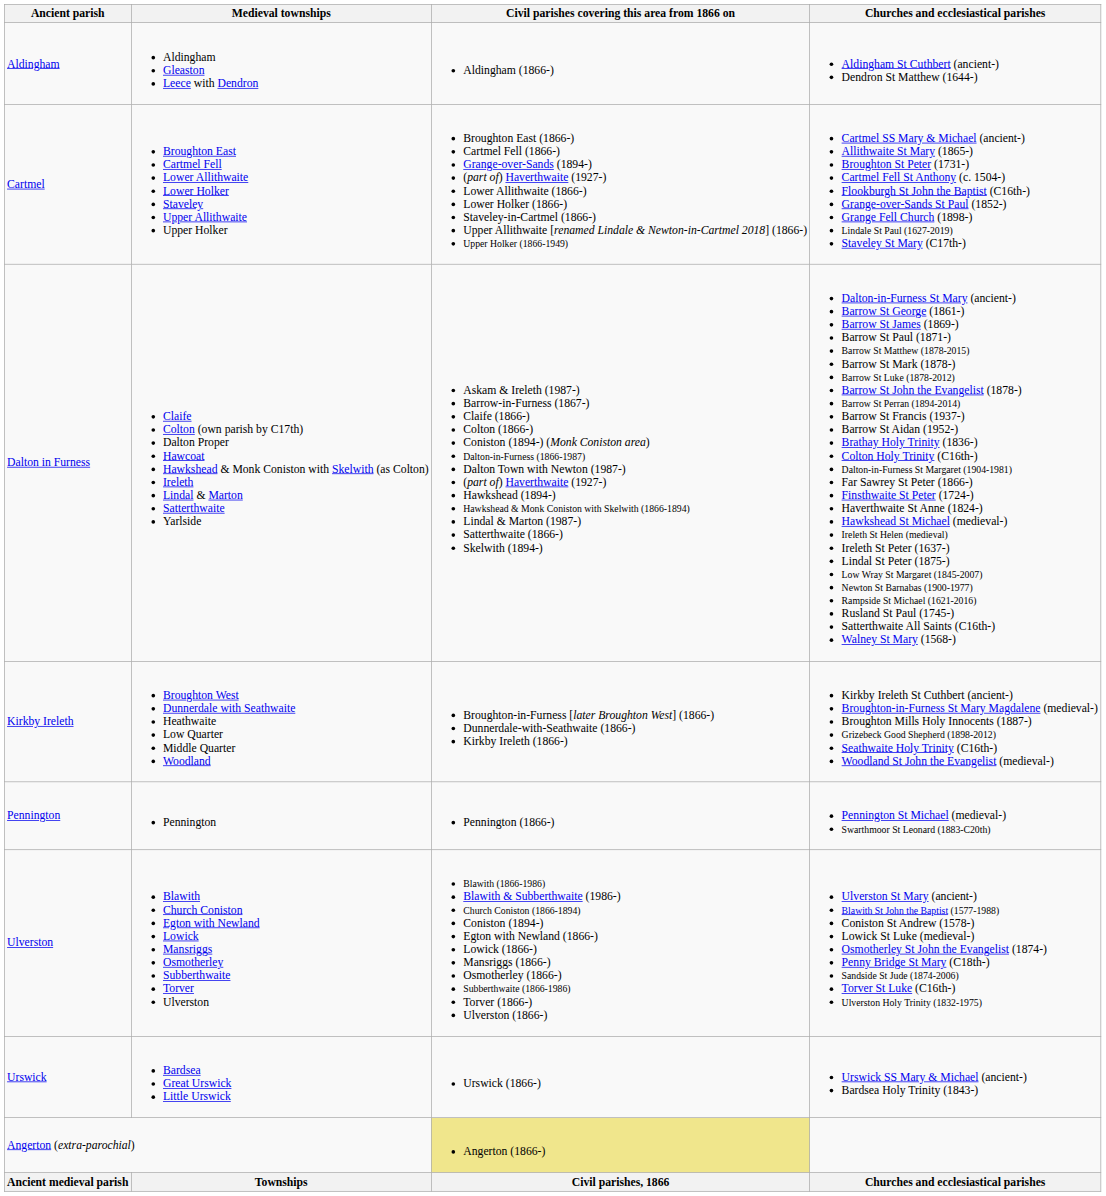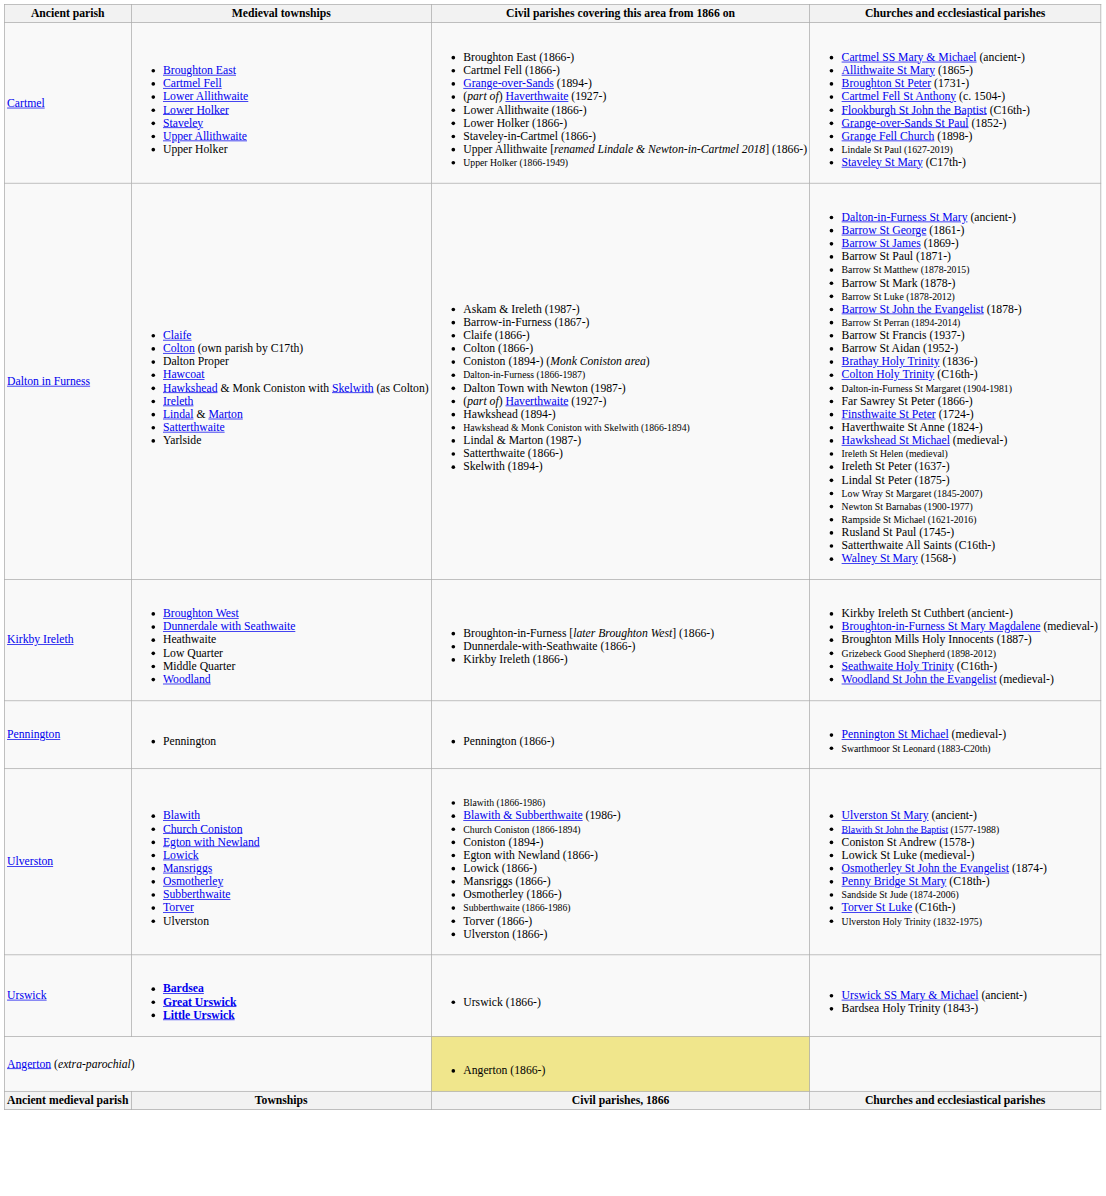 <table class="wikitable">
 <tr>
 <th>Ancient parish</th>
 <th>Medieval townships</th>
 <th>Civil parishes covering this area from 1866 on</th>
 <th>Churches and ecclesiastical parishes</th>
-</tr>
-<tr>
-<td><a href='#'>Aldingham</a></td>
-<td><br><ul><li>Aldingham</li><li><a href='#'>Gleaston</a></li><li><a href='#'>Leece</a> with <a href='#'>Dendron</a></li></ul></td>
-<td><br><ul><li>Aldingham (1866-)</li></ul></td>
-<td><br><ul><li><a href='#'>Aldingham St Cuthbert</a> (ancient-)</li><li>Dendron St Matthew (1644-)</li></ul></td>
 </tr>
 <tr>
 <td><a href='#'>Cartmel</a></td>
 <td><br><ul><li><a href='#'>Broughton East</a></li><li><a href='#'>Cartmel Fell</a></li><li><a href='#'>Lower Allithwaite</a></li><li><a href='#'>Lower Holker</a></li><li><a href='#'>Staveley</a></li><li><a href='#'>Upper Allithwaite</a></li><li>Upper Holker</li></ul></td>
 <td><br><ul><li>Broughton East (1866-)</li><li>Cartmel Fell (1866-)</li><li><a href='#'>Grange-over-Sands</a> (1894-)</li><li>(<em>part of</em>) <a href='#'>Haverthwaite</a> (1927-)</li><li>Lower Allithwaite (1866-)</li><li>Lower Holker (1866-)</li><li>Staveley-in-Cartmel (1866-)</li><li>Upper Allithwaite [<em>renamed Lindale & Newton-in-Cartmel 2018</em>] (1866-)</li><li><small>Upper Holker (1866-1949)</small></li></ul></td>
 <td><br><ul><li><a href='#'>Cartmel SS Mary & Michael</a> (ancient-)</li><li><a href='#'>Allithwaite St Mary</a> (1865-)</li><li><a href='#'>Broughton St Peter</a> (1731-)</li><li><a href='#'>Cartmel Fell St Anthony</a> (c. 1504-)</li><li><a href='#'>Flookburgh St John the Baptist</a> (C16th-)</li><li><a href='#'>Grange-over-Sands St Paul</a> (1852-)</li><li><a href='#'>Grange Fell Church</a> (1898-)</li><li><small>Lindale St Paul (1627-2019)</small></li><li><a href='#'>Staveley St Mary</a> (C17th-)</li></ul></td>
 </tr>
 <tr>
 <td><a href='#'>Dalton in Furness</a></td>
 <td><br><ul><li><a href='#'>Claife</a></li><li><a href='#'>Colton</a> (own parish by C17th)</li><li>Dalton Proper</li><li><a href='#'>Hawcoat</a></li><li><a href='#'>Hawkshead</a> & Monk Coniston with <a href='#'>Skelwith</a> (as Colton)</li><li><a href='#'>Ireleth</a></li><li><a href='#'>Lindal</a> & <a href='#'>Marton</a></li><li><a href='#'>Satterthwaite</a></li><li>Yarlside</li></ul></td>
 <td><br><ul><li>Askam & Ireleth (1987-)</li><li>Barrow-in-Furness (1867-)</li><li>Claife (1866-)</li><li>Colton (1866-)</li><li>Coniston (1894-) (<em>Monk Coniston area</em>)</li><li><small>Dalton-in-Furness (1866-1987)</small></li><li>Dalton Town with Newton (1987-)</li><li>(<em>part of</em>) <a href='#'>Haverthwaite</a> (1927-)</li><li>Hawkshead (1894-)</li><li><small>Hawkshead & Monk Coniston with Skelwith (1866-1894)</small></li><li>Lindal & Marton (1987-)</li><li>Satterthwaite (1866-)</li><li>Skelwith (1894-)</li></ul></td>
 <td><br><ul><li><a href='#'>Dalton-in-Furness St Mary</a> (ancient-)</li><li><a href='#'>Barrow St George</a> (1861-)</li><li><a href='#'>Barrow St James</a> (1869-)</li><li>Barrow St Paul (1871-)</li><li><small>Barrow St Matthew (1878-2015)</small></li><li>Barrow St Mark (1878-)</li><li><small>Barrow St Luke (1878-2012)</small></li><li><a href='#'>Barrow St John the Evangelist</a> (1878-)</li><li><small>Barrow St Perran (1894-2014)</small></li><li>Barrow St Francis (1937-)</li><li>Barrow St Aidan (1952-)</li><li><a href='#'>Brathay Holy Trinity</a> (1836-)</li><li><a href='#'>Colton Holy Trinity</a> (C16th-)</li><li><small>Dalton-in-Furness St Margaret (1904-1981)</small></li><li>Far Sawrey St Peter (1866-)</li><li><a href='#'>Finsthwaite St Peter</a> (1724-)</li><li>Haverthwaite St Anne (1824-)</li><li><a href='#'>Hawkshead St Michael</a> (medieval-)</li><li><small>Ireleth St Helen (medieval)</small></li><li>Ireleth St Peter (1637-)</li><li>Lindal St Peter (1875-)</li><li><small>Low Wray St Margaret (1845-2007)</small></li><li><small>Newton St Barnabas (1900-1977)</small></li><li><small>Rampside St Michael (1621-2016)</small></li><li>Rusland St Paul (1745-)</li><li>Satterthwaite All Saints (C16th-)</li><li><a href='#'>Walney St Mary</a> (1568-)</li></ul></td>
 </tr>
 <tr>
 <td><a href='#'>Kirkby Ireleth</a></td>
 <td><br><ul><li><a href='#'>Broughton West</a></li><li><a href='#'>Dunnerdale with Seathwaite</a></li><li>Heathwaite</li><li>Low Quarter</li><li>Middle Quarter</li><li><a href='#'>Woodland</a></li></ul></td>
 <td><br><ul><li>Broughton-in-Furness [<em>later Broughton West</em>] (1866-)</li><li>Dunnerdale-with-Seathwaite (1866-)</li><li>Kirkby Ireleth (1866-)</li></ul></td>
 <td><br><ul><li>Kirkby Ireleth St Cuthbert (ancient-)</li><li><a href='#'>Broughton-in-Furness St Mary Magdalene</a> (medieval-)</li><li>Broughton Mills Holy Innocents (1887-)</li><li><small>Grizebeck Good Shepherd (1898-2012)</small></li><li><a href='#'>Seathwaite Holy Trinity</a> (C16th-)</li><li><a href='#'>Woodland St John the Evangelist</a> (medieval-)</li></ul></td>
 </tr>
 <tr>
 <td><a href='#'>Pennington</a></td>
 <td><br><ul><li>Pennington</li></ul></td>
 <td><br><ul><li>Pennington (1866-)</li></ul></td>
 <td><br><ul><li><a href='#'>Pennington St Michael</a> (medieval-)</li><li><small>Swarthmoor St Leonard (1883-C20th)</small></li></ul></td>
 </tr>
 <tr>
 <td><a href='#'>Ulverston</a></td>
 <td><br><ul><li><a href='#'>Blawith</a></li><li><a href='#'>Church Coniston</a></li><li><a href='#'>Egton with Newland</a></li><li><a href='#'>Lowick</a></li><li><a href='#'>Mansriggs</a></li><li><a href='#'>Osmotherley</a></li><li><a href='#'>Subberthwaite</a></li><li><a href='#'>Torver</a></li><li>Ulverston</li></ul></td>
 <td><br><ul><li><small>Blawith (1866-1986)</small></li><li><a href='#'>Blawith & Subberthwaite</a> (1986-)</li><li><small>Church Coniston (1866-1894)</small></li><li>Coniston (1894-)</li><li>Egton with Newland (1866-)</li><li>Lowick (1866-)</li><li>Mansriggs (1866-)</li><li>Osmotherley (1866-)</li><li><small>Subberthwaite (1866-1986)</small></li><li>Torver (1866-)</li><li>Ulverston (1866-)</li></ul></td>
 <td><br><ul><li><a href='#'>Ulverston St Mary</a> (ancient-)</li><li><small><a href='#'>Blawith St John the Baptist</a> (1577-1988)</small></li><li>Coniston St Andrew (1578-)</li><li>Lowick St Luke (medieval-)</li><li><a href='#'>Osmotherley St John the Evangelist</a> (1874-)</li><li><a href='#'>Penny Bridge St Mary</a> (C18th-)</li><li><small>Sandside St Jude (1874-2006)</small></li><li><a href='#'>Torver St Luke</a> (C16th-)</li><li><small>Ulverston Holy Trinity (1832-1975)</small></li></ul></td>
 </tr>
 <tr>
 <td><a href='#'>Urswick</a></td>
-<td><br><ul><li><a href='#'>Bardsea</a></li><li><a href='#'>Great Urswick</a></li><li><a href='#'>Little Urswick</a></li></ul></td>
+<td><strong><br><ul><li><a href='#'>Bardsea</a></li><li><a href='#'>Great Urswick</a></li><li><a href='#'>Little Urswick</a></li></ul></strong></td>
 <td><br><ul><li>Urswick (1866-)</li></ul></td>
 <td><br><ul><li><a href='#'>Urswick SS Mary & Michael</a> (ancient-)</li><li>Bardsea Holy Trinity (1843-)</li></ul></td>
 </tr>
 <tr>
 <td colspan="2"><a href='#'>Angerton</a> (<em>extra-parochial</em>)</td>
 <td style="background: khaki;"><br><ul><li>Angerton (1866-)</li></ul></td>
 <td></td>
 </tr>
 <tr>
 <th>Ancient medieval parish</th>
 <th>Townships</th>
 <th>Civil parishes, 1866</th>
 <th>Churches and ecclesiastical parishes</th>
 </tr>
 </table>
